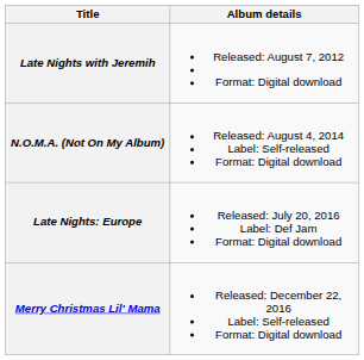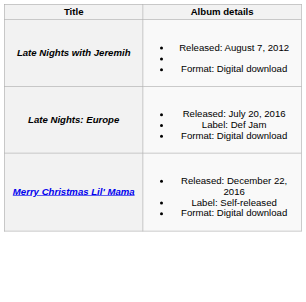 <table class="wikitable plainrowheaders" style="text-align:center;">
 <tr>
 <th scope="col" style="width:14em;">Title</th>
 <th scope="col" style="width:16em;">Album details</th>
 </tr>
 <tr>
 <th scope="row"><em>Late Nights with Jeremih</em></th>
 <td><br><ul><li>Released: August 7, 2012</li><li></li><li>Format: Digital download</li></ul></td>
 </tr>
 <tr>
-<th scope="row"><em>N.O.M.A. (Not On My Album)</em></th>
-<td><br><ul><li>Released: August 4, 2014</li><li>Label: Self-released</li><li>Format: Digital download</li></ul></td>
-</tr>
-<tr>
 <th scope="row"><em>Late Nights: Europe</em></th>
 <td><br><ul><li>Released: July 20, 2016</li><li>Label: Def Jam</li><li>Format: Digital download</li></ul></td>
 </tr>
 <tr>
 <th scope="row"><em><a href='#'>Merry Christmas Lil' Mama</a></em> <br> </th>
 <td><br><ul><li>Released: December 22, 2016</li><li>Label: Self-released</li><li>Format: Digital download</li></ul></td>
 </tr>
 </table>
